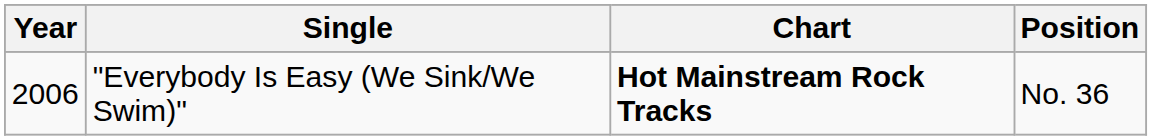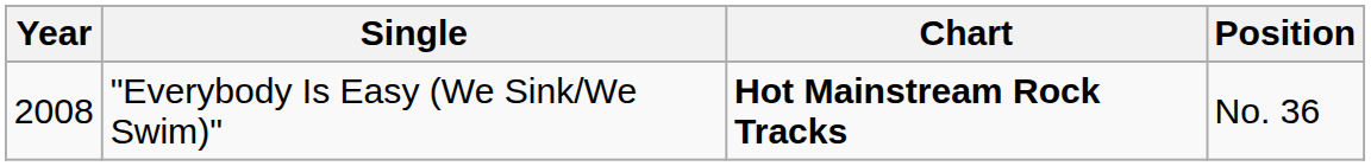 <table class="wikitable">
 <tr>
 <th>Year</th>
 <th>Single</th>
 <th>Chart</th>
 <th>Position</th>
 </tr>
 <tr>
-<td>2006</td>
+<td>2008</td>
 <td>"Everybody Is Easy (We Sink/We Swim)"</td>
 <td><strong>Hot Mainstream Rock Tracks</strong></td>
 <td>No. 36</td>
 </tr>
 </table>
